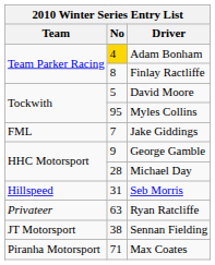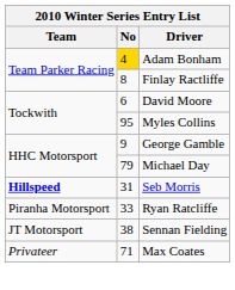 <table class="wikitable" style="font-size: 85%;">
 <tr>
 <th colspan=3>2010 Winter Series Entry List</th>
 </tr>
 <tr>
 <th>Team</th>
 <th>No</th>
 <th>Driver</th>
 </tr>
 <tr>
 <td rowspan=2><a href='#'>Team Parker Racing</a></td>
 <td style="background: gold;">4</td>
 <td>Adam Bonham</td>
 </tr>
 <tr>
 <td>8</td>
 <td>Finlay Ractliffe</td>
 </tr>
 <tr>
 <td rowspan=2>Tockwith</td>
-<td>5</td>
+<td>6</td>
 <td>David Moore</td>
 </tr>
 <tr>
 <td>95</td>
 <td>Myles Collins</td>
 </tr>
 <tr>
-<td>FML</td>
-<td>7</td>
-<td>Jake Giddings</td>
-</tr>
-<tr>
 <td rowspan=2>HHC Motorsport</td>
 <td>9</td>
 <td>George Gamble</td>
 </tr>
 <tr>
-<td>28</td>
+<td>79</td>
 <td>Michael Day</td>
 </tr>
 <tr>
-<td><a href='#'>Hillspeed</a></td>
+<td><strong><a href='#'>Hillspeed</a></strong></td>
 <td>31</td>
 <td><a href='#'>Seb Morris</a></td>
 </tr>
 <tr>
-<td><em>Privateer</em></td>
-<td>63</td>
+<td>Piranha Motorsport</td>
+<td>33</td>
 <td>Ryan Ratcliffe</td>
 </tr>
 <tr>
 <td>JT Motorsport</td>
 <td>38</td>
 <td>Sennan Fielding</td>
 </tr>
 <tr>
-<td>Piranha Motorsport</td>
+<td><em>Privateer</em></td>
 <td>71</td>
 <td>Max Coates</td>
 </tr>
 </table>
